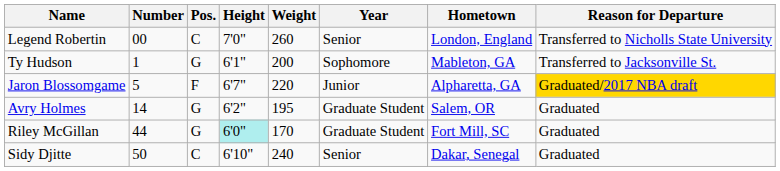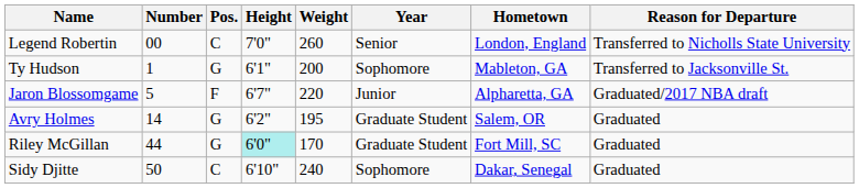 <table class="wikitable sortable" border="1">
 <tr>
 <th>Name</th>
 <th>Number</th>
 <th>Pos.</th>
 <th>Height</th>
 <th>Weight</th>
 <th>Year</th>
 <th>Hometown</th>
 <th class="unsortable">Reason for Departure</th>
 </tr>
 <tr>
 <td>Legend Robertin</td>
 <td>00</td>
 <td>C</td>
 <td>7'0"</td>
 <td>260</td>
 <td> Senior</td>
 <td><a href='#'>London, England</a></td>
 <td>Transferred to <a href='#'>Nicholls State University</a></td>
 </tr>
 <tr>
 <td>Ty Hudson</td>
 <td>1</td>
 <td>G</td>
 <td>6'1"</td>
 <td>200</td>
 <td>Sophomore</td>
 <td><a href='#'>Mableton, GA</a></td>
 <td>Transferred to <a href='#'>Jacksonville St.</a></td>
 </tr>
 <tr>
 <td><a href='#'>Jaron Blossomgame</a></td>
 <td>5</td>
 <td>F</td>
 <td>6'7"</td>
 <td>220</td>
 <td>Junior</td>
 <td><a href='#'>Alpharetta, GA</a></td>
-<td style="background: gold;">Graduated/<a href='#'>2017 NBA draft</a></td>
+<td>Graduated/<a href='#'>2017 NBA draft</a></td>
 </tr>
 <tr>
 <td><a href='#'>Avry Holmes</a></td>
 <td>14</td>
 <td>G</td>
 <td>6'2"</td>
 <td>195</td>
 <td>Graduate Student</td>
 <td><a href='#'>Salem, OR</a></td>
 <td>Graduated</td>
 </tr>
 <tr>
 <td>Riley McGillan</td>
 <td>44</td>
 <td>G</td>
 <td style="background: paleturquoise;">6'0"</td>
 <td>170</td>
 <td>Graduate Student</td>
 <td><a href='#'>Fort Mill, SC</a></td>
 <td>Graduated</td>
 </tr>
 <tr>
 <td>Sidy Djitte</td>
 <td>50</td>
 <td>C</td>
 <td>6'10"</td>
 <td>240</td>
-<td>Senior</td>
+<td>Sophomore</td>
 <td><a href='#'>Dakar, Senegal</a></td>
 <td>Graduated</td>
 </tr>
 </table>
